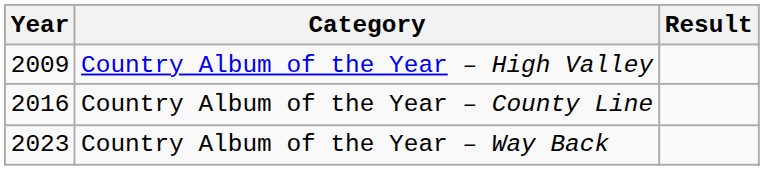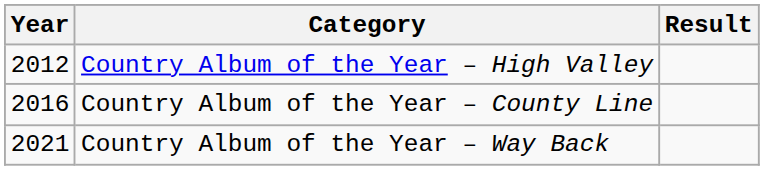 <table class="wikitable">
 <tr>
 <th>Year</th>
 <th>Category</th>
 <th>Result</th>
 </tr>
 <tr>
-<td>2009</td>
+<td>2012</td>
 <td><a href='#'>Country Album of the Year</a> – <em>High Valley</em></td>
 <td></td>
 </tr>
 <tr>
 <td>2016</td>
 <td>Country Album of the Year – <em>County Line</em></td>
 <td></td>
 </tr>
 <tr>
-<td>2023</td>
+<td>2021</td>
 <td>Country Album of the Year – <em>Way Back</em></td>
 <td></td>
 </tr>
 </table>
